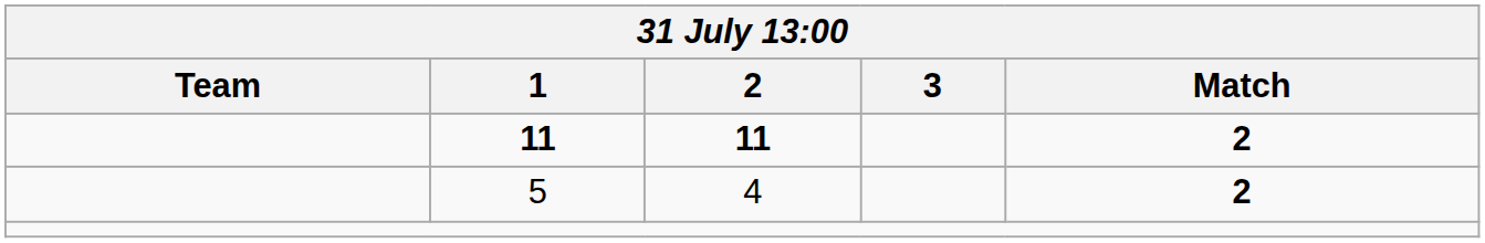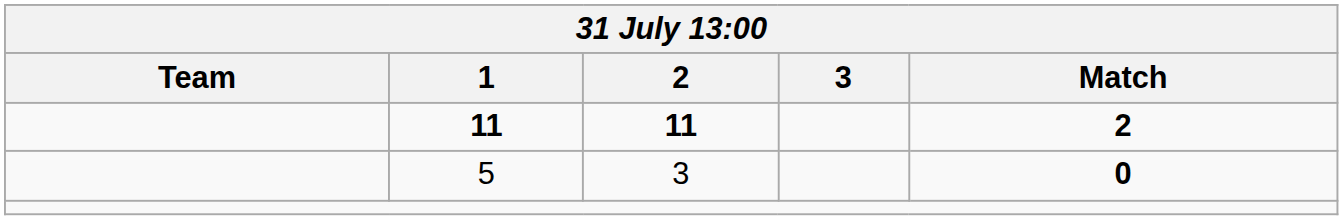 <table class=wikitable style="text-align:center; width: 55%">
 <tr>
 <th colspan=10><em>31 July 13:00</em></th>
 </tr>
 <tr>
 <th>Team</th>
 <th>1</th>
 <th>2</th>
 <th>3</th>
 <th>Match</th>
 </tr>
 <tr>
 <td align=left><strong><br></strong></td>
 <td><strong>11</strong></td>
 <td><strong>11</strong></td>
 <td></td>
 <td><strong>2</strong></td>
 </tr>
 <tr>
 <td align=left><br></td>
 <td>5</td>
-<td>4</td>
+<td>3</td>
 <td></td>
-<td><strong>2</strong></td>
+<td><strong>0</strong></td>
 </tr>
 <tr>
 <td colspan=10></td>
 </tr>
 </table>
